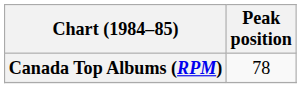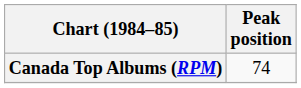 <table class="wikitable sortable plainrowheaders" style="text-align:center">
 <tr>
 <th scope="col">Chart (1984–85)</th>
 <th scope="col">Peak<br> position</th>
 </tr>
 <tr>
 <th scope="row">Canada Top Albums (<em><a href='#'>RPM</a></em>)</th>
-<td>78</td>
+<td>74</td>
 </tr>
 <tr>
 </tr>
 <tr>
 </tr>
 </table>
